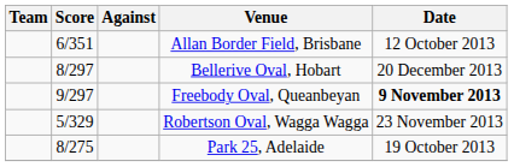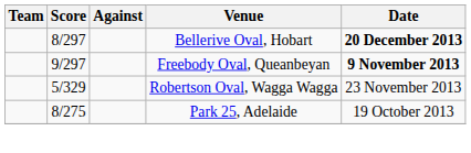 <table class="wikitable sortable" style="text-align:center">
 <tr>
 <th class="unsortable">Team</th>
 <th>Score</th>
 <th>Against</th>
 <th>Venue</th>
 <th>Date</th>
 </tr>
 <tr>
 <td style="text-align:left;"></td>
-<td>6/351</td>
-<td style="text-align:left;"></td>
-<td><a href='#'>Allan Border Field</a>, Brisbane</td>
-<td>12 October 2013</td>
-</tr>
-<tr>
-<td style="text-align:left;"></td>
 <td>8/297</td>
 <td style="text-align:left;"></td>
 <td><a href='#'>Bellerive Oval</a>, Hobart</td>
-<td>20 December 2013</td>
+<td><strong>20 December 2013</strong></td>
 </tr>
 <tr>
 <td style="text-align:left;"></td>
 <td>9/297</td>
 <td style="text-align:left;"></td>
 <td><a href='#'>Freebody Oval</a>, Queanbeyan</td>
 <td><strong>9 November 2013</strong></td>
 </tr>
 <tr>
 <td style="text-align:left;"></td>
 <td>5/329</td>
 <td style="text-align:left;"></td>
 <td><a href='#'>Robertson Oval</a>, Wagga Wagga</td>
 <td>23 November 2013</td>
 </tr>
 <tr>
 <td style="text-align:left;"></td>
 <td>8/275</td>
 <td style="text-align:left;"></td>
 <td><a href='#'>Park 25</a>, Adelaide</td>
 <td>19 October 2013</td>
 </tr>
 <tr>
 </tr>
 </table>
